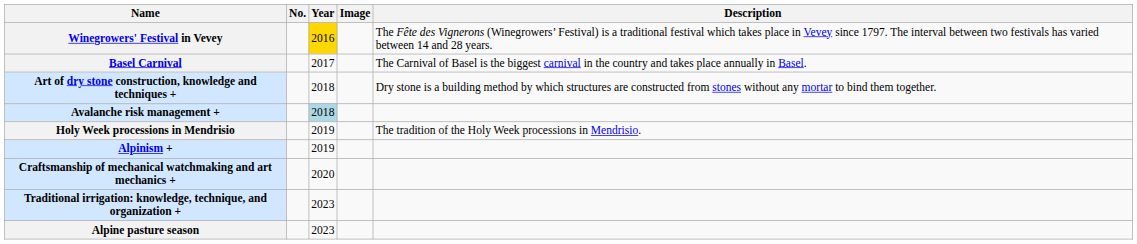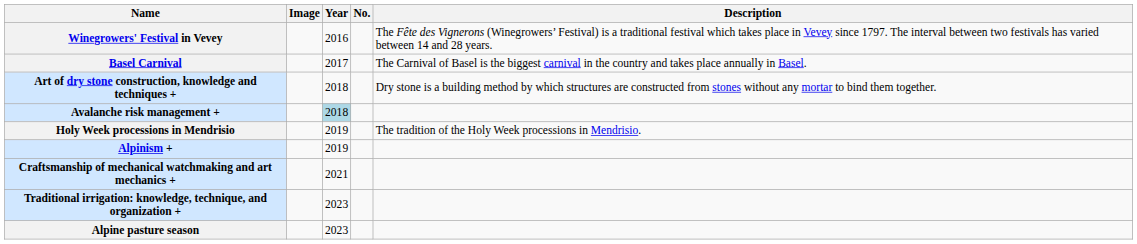 <table class="wikitable sortable plainrowheaders">
 <tr>
 <th style="width:25%">Name</th>
+<th class="unsortable">Image</th>
+<th>Year</th>
 <th>No.</th>
-<th>Year</th>
-<th class="unsortable">Image</th>
 <th class="unsortable">Description</th>
 </tr>
 <tr>
 <th scope="row"><a href='#'>Winegrowers' Festival</a> in Vevey</th>
 <td></td>
-<td style="background: gold;">2016</td>
+<td>2016</td>
 <td></td>
 <td>The <em>Fête des Vignerons</em> (Winegrowers’ Festival) is a traditional festival which takes place in <a href='#'>Vevey</a> since 1797. The interval between two festivals has varied between 14 and 28 years.</td>
 </tr>
 <tr>
 <th scope="row"><a href='#'>Basel Carnival</a></th>
 <td></td>
 <td>2017</td>
 <td></td>
 <td>The Carnival of Basel is the biggest <a href='#'>carnival</a> in the country and takes place annually in <a href='#'>Basel</a>.</td>
 </tr>
 <tr>
 <th scope="row" style="background:#D0E7FF;">Art of <a href='#'>dry stone</a> construction, knowledge and techniques +</th>
 <td></td>
 <td>2018</td>
 <td></td>
 <td>Dry stone is a building method by which structures are constructed from <a href='#'>stones</a> without any <a href='#'>mortar</a> to bind them together.</td>
 </tr>
 <tr>
 <th scope="row" style="background:#D0E7FF;">Avalanche risk management +</th>
 <td></td>
 <td style="background: lightblue;">2018</td>
 <td></td>
 <td></td>
 </tr>
 <tr>
 <th scope="row">Holy Week processions in Mendrisio</th>
 <td></td>
 <td>2019</td>
 <td></td>
 <td>The tradition of the Holy Week processions in <a href='#'>Mendrisio</a>.</td>
 </tr>
 <tr>
 <th scope="row" style="background:#D0E7FF;"><a href='#'>Alpinism</a> +</th>
 <td></td>
 <td>2019</td>
 <td></td>
 <td></td>
 </tr>
 <tr>
 <th scope="row" style="background:#D0E7FF;">Craftsmanship of mechanical watchmaking and art mechanics +</th>
 <td></td>
-<td>2020</td>
+<td>2021</td>
 <td></td>
 <td></td>
 </tr>
 <tr>
 <th scope="row" style="background:#D0E7FF;">Traditional irrigation: knowledge, technique, and organization +</th>
 <td></td>
 <td>2023</td>
 <td></td>
 <td></td>
 </tr>
 <tr>
 <th scope="row">Alpine pasture season</th>
 <td></td>
 <td>2023</td>
 <td></td>
 <td></td>
 </tr>
 </table>
